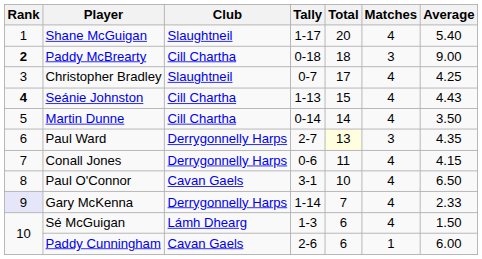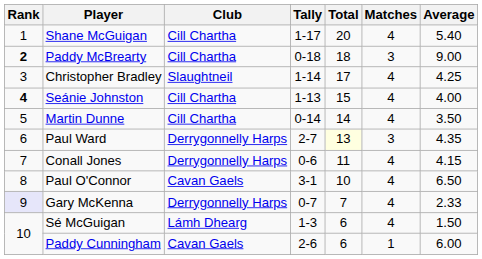 <table class="wikitable">
 <tr>
 <th>Rank</th>
 <th>Player</th>
 <th>Club</th>
 <th>Tally</th>
 <th>Total</th>
 <th>Matches</th>
 <th>Average</th>
 </tr>
 <tr>
 <td rowspan="1" style="text-align:center;">1</td>
 <td><a href='#'>Shane McGuigan</a></td>
-<td><a href='#'>Slaughtneil</a></td>
+<td><a href='#'>Cill Chartha</a></td>
 <td align=center>1-17</td>
 <td align=center>20</td>
 <td align=center>4</td>
 <td align=center>5.40</td>
 </tr>
 <tr>
 <td rowspan="1" style="text-align:center;"><strong>2</strong></td>
 <td><a href='#'>Paddy McBrearty</a></td>
 <td><a href='#'>Cill Chartha</a></td>
 <td align=center>0-18</td>
 <td align=center>18</td>
 <td align=center>3</td>
 <td align=center>9.00</td>
 </tr>
 <tr>
 <td rowspan="1" style="text-align:center;">3</td>
 <td>Christopher Bradley</td>
 <td><a href='#'>Slaughtneil</a></td>
-<td align=center>0-7</td>
+<td align=center>1-14</td>
 <td align=center>17</td>
 <td align=center>4</td>
 <td align=center>4.25</td>
 </tr>
 <tr>
 <td rowspan="1" style="text-align:center;"><strong>4</strong></td>
 <td><a href='#'>Seánie Johnston</a></td>
 <td><a href='#'>Cill Chartha</a></td>
 <td align=center>1-13</td>
 <td align=center>15</td>
 <td align=center>4</td>
-<td align=center>4.43</td>
+<td align=center>4.00</td>
 </tr>
 <tr>
 <td rowspan="1" style="text-align:center;">5</td>
 <td><a href='#'>Martin Dunne</a></td>
 <td><a href='#'>Cill Chartha</a></td>
 <td align=center>0-14</td>
 <td align=center>14</td>
 <td align=center>4</td>
 <td align=center>3.50</td>
 </tr>
 <tr>
 <td rowspan="1" style="text-align:center;">6</td>
 <td>Paul Ward</td>
 <td><a href='#'>Derrygonnelly Harps</a></td>
 <td align=center>2-7</td>
 <td align=center style="background: lightyellow;">13</td>
 <td align=center>3</td>
 <td align=center>4.35</td>
 </tr>
 <tr>
 <td rowspan="1" style="text-align:center;">7</td>
 <td>Conall Jones</td>
 <td><a href='#'>Derrygonnelly Harps</a></td>
 <td align=center>0-6</td>
 <td align=center>11</td>
 <td align=center>4</td>
 <td align=center>4.15</td>
 </tr>
 <tr>
 <td rowspan="1" style="text-align:center;">8</td>
 <td>Paul O'Connor</td>
 <td><a href='#'>Cavan Gaels</a></td>
 <td align=center>3-1</td>
 <td align=center>10</td>
 <td align=center>4</td>
 <td align=center>6.50</td>
 </tr>
 <tr>
 <td rowspan="1" style="background: lavender; text-align:center;">9</td>
 <td>Gary McKenna</td>
 <td><a href='#'>Derrygonnelly Harps</a></td>
-<td align=center>1-14</td>
+<td align=center>0-7</td>
 <td align=center>7</td>
 <td align=center>4</td>
 <td align=center>2.33</td>
 </tr>
 <tr>
 <td rowspan="2" style="text-align:center;">10</td>
 <td>Sé McGuigan</td>
 <td><a href='#'>Lámh Dhearg</a></td>
 <td align=center>1-3</td>
 <td align=center>6</td>
 <td align=center>4</td>
 <td align=center>1.50</td>
 </tr>
 <tr>
 <td><a href='#'>Paddy Cunningham</a></td>
 <td><a href='#'>Cavan Gaels</a></td>
 <td align=center>2-6</td>
 <td align=center>6</td>
 <td align=center>1</td>
 <td align=center>6.00</td>
 </tr>
 </table>
